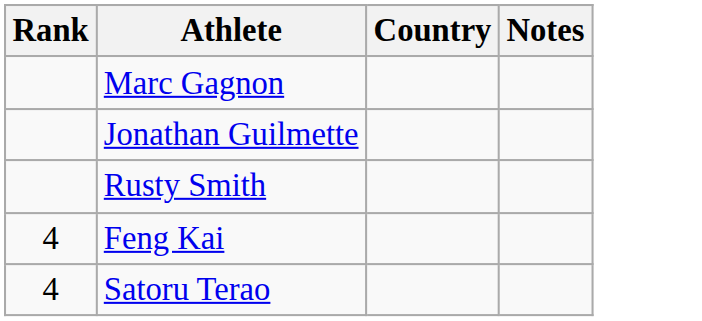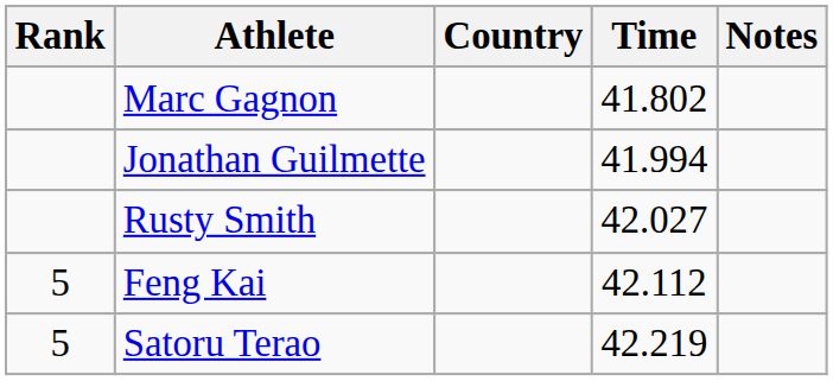 <table class="wikitable sortable" style="text-align:center">
 <tr>
 <th>Rank</th>
 <th>Athlete</th>
 <th>Country</th>
+<th>Time</th>
 <th>Notes</th>
 </tr>
 <tr>
 <td></td>
 <td align=left><a href='#'>Marc Gagnon</a></td>
 <td align=left></td>
+<td>41.802</td>
 <td></td>
 </tr>
 <tr>
 <td></td>
 <td align=left><a href='#'>Jonathan Guilmette</a></td>
 <td align=left></td>
+<td>41.994</td>
 <td></td>
 </tr>
 <tr>
 <td></td>
 <td align=left><a href='#'>Rusty Smith</a></td>
 <td align=left></td>
+<td>42.027</td>
 <td></td>
 </tr>
 <tr>
-<td>4</td>
+<td>5</td>
 <td align=left><a href='#'>Feng Kai</a></td>
 <td align=left></td>
+<td>42.112</td>
 <td></td>
 </tr>
 <tr>
-<td>4</td>
+<td>5</td>
 <td align=left><a href='#'>Satoru Terao</a></td>
 <td align=left></td>
+<td>42.219</td>
 <td></td>
 </tr>
 </table>
